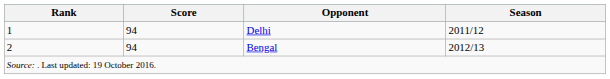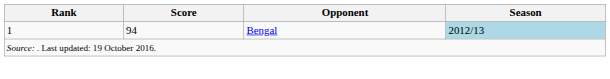 <table class="wikitable" width=70%>
 <tr bgcolor=#87cef>
 <th>Rank</th>
 <th>Score</th>
 <th>Opponent</th>
 <th>Season</th>
 </tr>
 <tr>
 <td>1</td>
 <td>94</td>
-<td><a href='#'>Delhi</a></td>
-<td>2011/12</td>
-</tr>
-<tr>
-<td>2</td>
-<td>94</td>
 <td><a href='#'>Bengal</a></td>
-<td>2012/13</td>
+<td style="background: lightblue;">2012/13</td>
 </tr>
 <tr>
 <td colspan=4><small><em>Source: </em>. Last updated: 19 October 2016.</small></td>
 </tr>
 </table>
